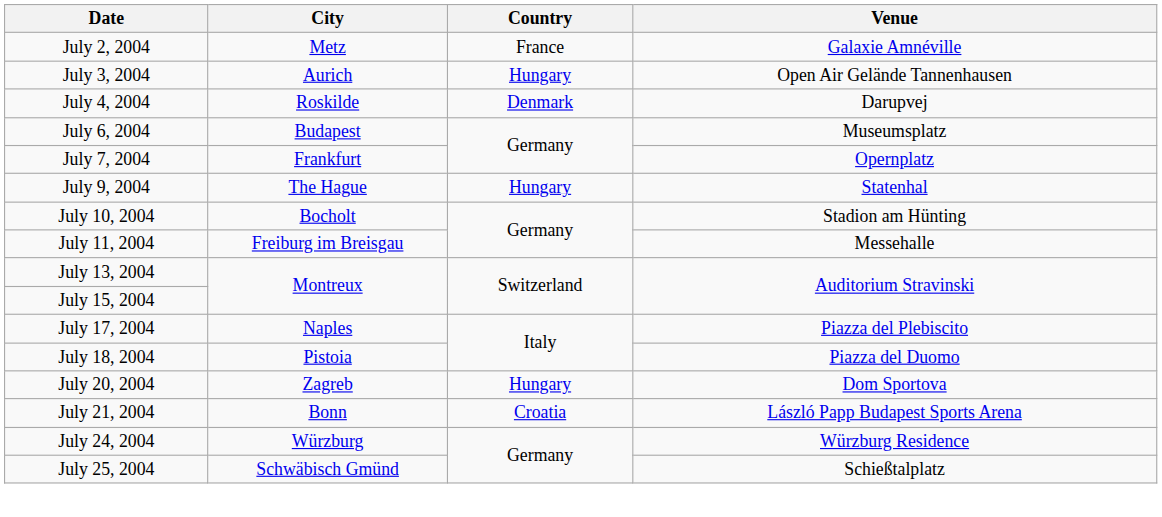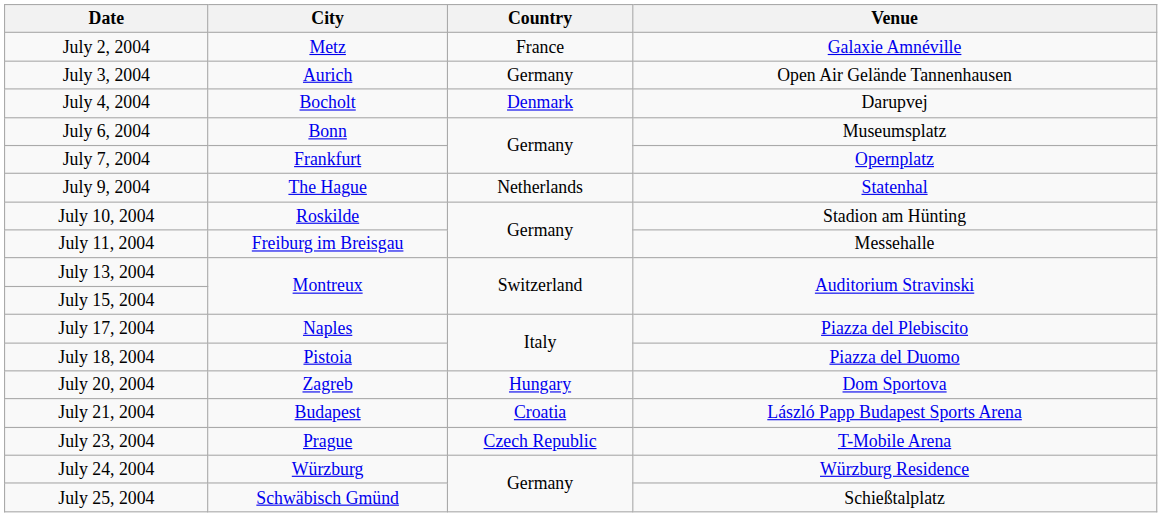 <table class="wikitable sortable plainrowheaders" style="text-align:center;">
 <tr>
 <th scope="col" style="width:11em;">Date</th>
 <th scope="col" style="width:13em;">City</th>
 <th scope="col" style="width:10em;">Country</th>
 <th scope="col" style="width:29em;">Venue</th>
 </tr>
 <tr>
 <td>July 2, 2004</td>
 <td><a href='#'>Metz</a></td>
 <td>France</td>
 <td><a href='#'>Galaxie Amnéville</a></td>
 </tr>
 <tr>
 <td>July 3, 2004</td>
 <td><a href='#'>Aurich</a></td>
-<td><a href='#'>Hungary</a></td>
+<td>Germany</td>
 <td>Open Air Gelände Tannenhausen</td>
 </tr>
 <tr>
 <td>July 4, 2004</td>
-<td><a href='#'>Roskilde</a></td>
+<td><a href='#'>Bocholt</a></td>
 <td><a href='#'>Denmark</a></td>
 <td>Darupvej</td>
 </tr>
 <tr>
 <td>July 6, 2004</td>
-<td><a href='#'>Budapest</a></td>
+<td><a href='#'>Bonn</a></td>
 <td rowspan="2">Germany</td>
 <td>Museumsplatz</td>
 </tr>
 <tr>
 <td>July 7, 2004</td>
 <td><a href='#'>Frankfurt</a></td>
 <td><a href='#'>Opernplatz</a></td>
 </tr>
 <tr>
 <td>July 9, 2004</td>
 <td><a href='#'>The Hague</a></td>
-<td><a href='#'>Hungary</a></td>
+<td>Netherlands</td>
 <td><a href='#'>Statenhal</a></td>
 </tr>
 <tr>
 <td>July 10, 2004</td>
-<td><a href='#'>Bocholt</a></td>
+<td><a href='#'>Roskilde</a></td>
 <td rowspan="2">Germany</td>
 <td>Stadion am Hünting</td>
 </tr>
 <tr>
 <td>July 11, 2004</td>
 <td><a href='#'>Freiburg im Breisgau</a></td>
 <td>Messehalle</td>
 </tr>
 <tr>
 <td>July 13, 2004</td>
 <td rowspan="2"><a href='#'>Montreux</a></td>
 <td rowspan="2">Switzerland</td>
 <td rowspan="2"><a href='#'>Auditorium Stravinski</a></td>
 </tr>
 <tr>
 <td>July 15, 2004</td>
 </tr>
 <tr>
 <td>July 17, 2004</td>
 <td><a href='#'>Naples</a></td>
 <td rowspan="2">Italy</td>
 <td><a href='#'>Piazza del Plebiscito</a></td>
 </tr>
 <tr>
 <td>July 18, 2004</td>
 <td><a href='#'>Pistoia</a></td>
 <td><a href='#'>Piazza del Duomo</a></td>
 </tr>
 <tr>
 <td>July 20, 2004</td>
 <td><a href='#'>Zagreb</a></td>
 <td><a href='#'>Hungary</a></td>
 <td><a href='#'>Dom Sportova</a></td>
 </tr>
 <tr>
 <td>July 21, 2004</td>
-<td><a href='#'>Bonn</a></td>
+<td><a href='#'>Budapest</a></td>
 <td><a href='#'>Croatia</a></td>
 <td><a href='#'>László Papp Budapest Sports Arena</a></td>
+</tr>
+<tr>
+<td>July 23, 2004</td>
+<td><a href='#'>Prague</a></td>
+<td><a href='#'>Czech Republic</a></td>
+<td><a href='#'>T-Mobile Arena</a></td>
 </tr>
 <tr>
 <td>July 24, 2004</td>
 <td><a href='#'>Würzburg</a></td>
 <td rowspan="2">Germany</td>
 <td><a href='#'>Würzburg Residence</a></td>
 </tr>
 <tr>
 <td>July 25, 2004</td>
 <td><a href='#'>Schwäbisch Gmünd</a></td>
 <td>Schießtalplatz</td>
 </tr>
 </table>
